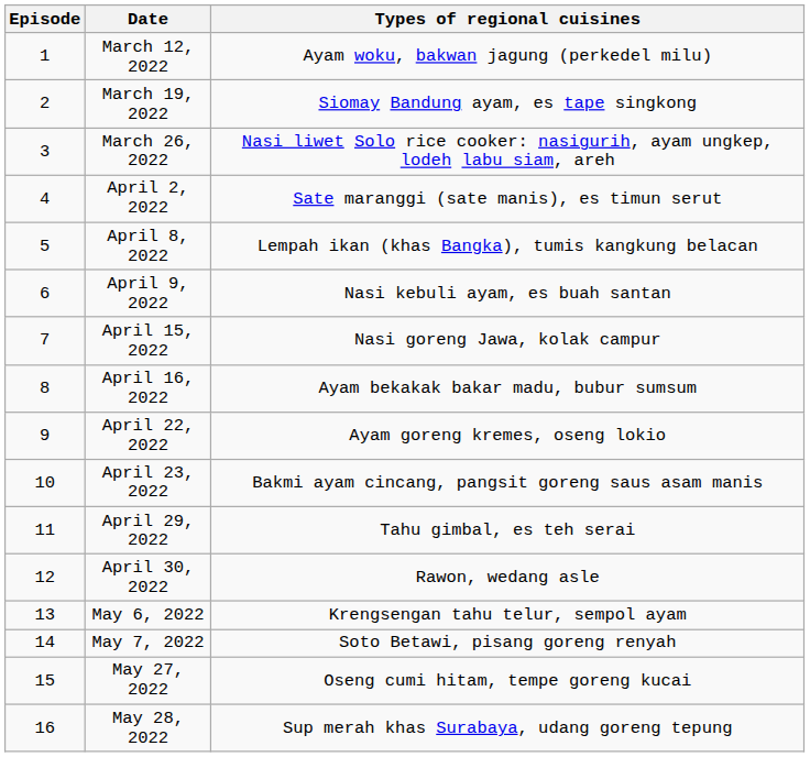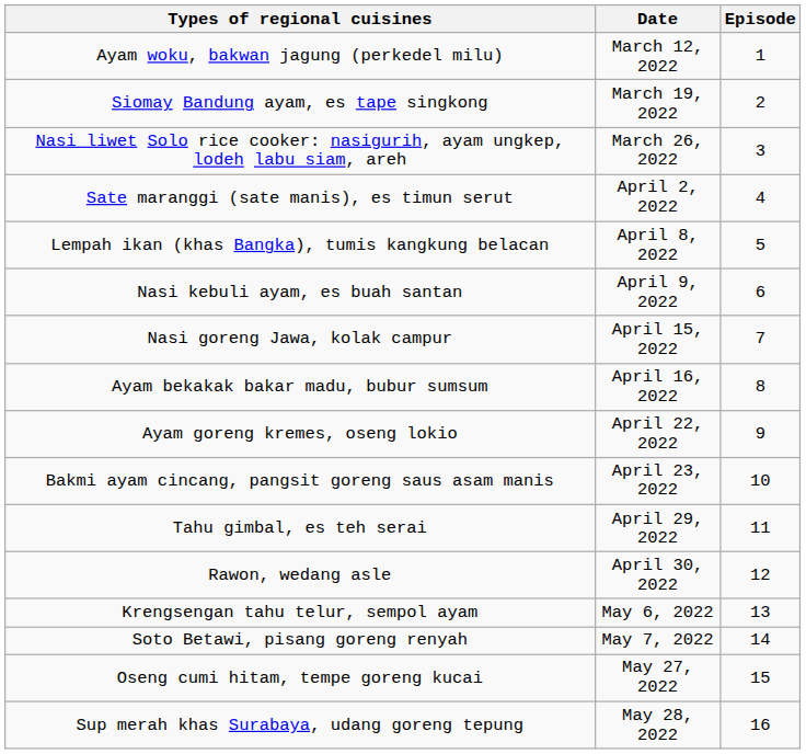 <table class="wikitable">
 <tr>
+<th>Types of regional cuisines</th>
+<th>Date</th>
 <th>Episode</th>
-<th>Date</th>
-<th>Types of regional cuisines</th>
 </tr>
 <tr>
+<td style="text-align:center">Ayam <a href='#'>woku</a>, <a href='#'>bakwan</a> jagung (perkedel milu)</td>
+<td style="text-align:center">March 12, 2022</td>
 <td style="text-align:center">1</td>
-<td style="text-align:center">March 12, 2022</td>
-<td style="text-align:center">Ayam <a href='#'>woku</a>, <a href='#'>bakwan</a> jagung (perkedel milu)</td>
 </tr>
 <tr>
+<td style="text-align:center"><a href='#'>Siomay</a> <a href='#'>Bandung</a> ayam, es <a href='#'>tape</a> singkong</td>
+<td style="text-align:center">March 19, 2022</td>
 <td style="text-align:center">2</td>
-<td style="text-align:center">March 19, 2022</td>
-<td style="text-align:center"><a href='#'>Siomay</a> <a href='#'>Bandung</a> ayam, es <a href='#'>tape</a> singkong</td>
 </tr>
 <tr>
+<td style="text-align:center"><a href='#'>Nasi liwet</a> <a href='#'>Solo</a> rice cooker: <a href='#'>nasigurih</a>, ayam ungkep, <a href='#'>lodeh</a> <a href='#'>labu siam</a>, areh</td>
+<td style="text-align:center">March 26, 2022</td>
 <td style="text-align:center">3</td>
-<td style="text-align:center">March 26, 2022</td>
-<td style="text-align:center"><a href='#'>Nasi liwet</a> <a href='#'>Solo</a> rice cooker: <a href='#'>nasigurih</a>, ayam ungkep, <a href='#'>lodeh</a> <a href='#'>labu siam</a>, areh</td>
 </tr>
 <tr>
+<td style="text-align:center"><a href='#'>Sate</a> maranggi (sate manis), es timun serut</td>
+<td style="text-align:center">April 2, 2022</td>
 <td style="text-align:center">4</td>
-<td style="text-align:center">April 2, 2022</td>
-<td style="text-align:center"><a href='#'>Sate</a> maranggi (sate manis), es timun serut</td>
 </tr>
 <tr>
+<td style="text-align:center">Lempah ikan (khas <a href='#'>Bangka</a>), tumis kangkung belacan</td>
+<td style="text-align:center">April 8, 2022</td>
 <td style="text-align:center">5</td>
-<td style="text-align:center">April 8, 2022</td>
-<td style="text-align:center">Lempah ikan (khas <a href='#'>Bangka</a>), tumis kangkung belacan</td>
 </tr>
 <tr>
+<td style="text-align:center">Nasi kebuli ayam, es buah santan</td>
+<td style="text-align:center">April 9, 2022</td>
 <td style="text-align:center">6</td>
-<td style="text-align:center">April 9, 2022</td>
-<td style="text-align:center">Nasi kebuli ayam, es buah santan</td>
 </tr>
 <tr>
+<td style="text-align:center">Nasi goreng Jawa, kolak campur</td>
+<td style="text-align:center">April 15, 2022</td>
 <td style="text-align:center">7</td>
-<td style="text-align:center">April 15, 2022</td>
-<td style="text-align:center">Nasi goreng Jawa, kolak campur</td>
 </tr>
 <tr>
+<td style="text-align:center">Ayam bekakak bakar madu, bubur sumsum</td>
+<td style="text-align:center">April 16, 2022</td>
 <td style="text-align:center">8</td>
-<td style="text-align:center">April 16, 2022</td>
-<td style="text-align:center">Ayam bekakak bakar madu, bubur sumsum</td>
 </tr>
 <tr>
+<td style="text-align:center">Ayam goreng kremes, oseng lokio</td>
+<td style="text-align:center">April 22, 2022</td>
 <td style="text-align:center">9</td>
-<td style="text-align:center">April 22, 2022</td>
-<td style="text-align:center">Ayam goreng kremes, oseng lokio</td>
 </tr>
 <tr>
+<td style="text-align:center">Bakmi ayam cincang, pangsit goreng saus asam manis</td>
+<td style="text-align:center">April 23, 2022</td>
 <td style="text-align:center">10</td>
-<td style="text-align:center">April 23, 2022</td>
-<td style="text-align:center">Bakmi ayam cincang, pangsit goreng saus asam manis</td>
 </tr>
 <tr>
+<td style="text-align:center">Tahu gimbal, es teh serai</td>
+<td style="text-align:center">April 29, 2022</td>
 <td style="text-align:center">11</td>
-<td style="text-align:center">April 29, 2022</td>
-<td style="text-align:center">Tahu gimbal, es teh serai</td>
 </tr>
 <tr>
+<td style="text-align:center">Rawon, wedang asle</td>
+<td style="text-align:center">April 30, 2022</td>
 <td style="text-align:center">12</td>
-<td style="text-align:center">April 30, 2022</td>
-<td style="text-align:center">Rawon, wedang asle</td>
 </tr>
 <tr>
+<td style="text-align:center">Krengsengan tahu telur, sempol ayam</td>
+<td style="text-align:center">May 6, 2022</td>
 <td style="text-align:center">13</td>
-<td style="text-align:center">May 6, 2022</td>
-<td style="text-align:center">Krengsengan tahu telur, sempol ayam</td>
 </tr>
 <tr>
+<td style="text-align:center">Soto Betawi, pisang goreng renyah</td>
+<td style="text-align:center">May 7, 2022</td>
 <td style="text-align:center">14</td>
-<td style="text-align:center">May 7, 2022</td>
-<td style="text-align:center">Soto Betawi, pisang goreng renyah</td>
 </tr>
 <tr>
+<td style="text-align:center">Oseng cumi hitam, tempe goreng kucai</td>
+<td style="text-align:center">May 27, 2022</td>
 <td style="text-align:center">15</td>
-<td style="text-align:center">May 27, 2022</td>
-<td style="text-align:center">Oseng cumi hitam, tempe goreng kucai</td>
 </tr>
 <tr>
+<td style="text-align:center">Sup merah khas <a href='#'>Surabaya</a>, udang goreng tepung</td>
+<td style="text-align:center">May 28, 2022</td>
 <td style="text-align:center">16</td>
-<td style="text-align:center">May 28, 2022</td>
-<td style="text-align:center">Sup merah khas <a href='#'>Surabaya</a>, udang goreng tepung</td>
 </tr>
 </table>
